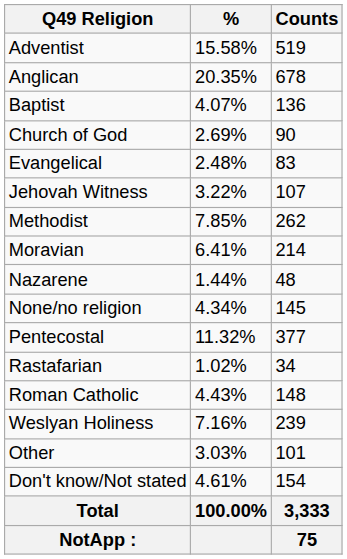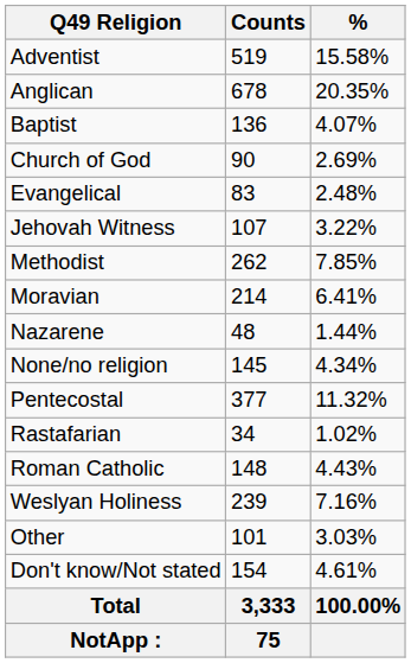 <table class="wikitable sortable">
 <tr>
 <th>Q49 Religion</th>
+<th>Counts</th>
 <th>%</th>
-<th>Counts</th>
 </tr>
 <tr>
 <td>Adventist</td>
+<td>519</td>
 <td>15.58%</td>
-<td>519</td>
 </tr>
 <tr>
 <td>Anglican</td>
+<td>678</td>
 <td>20.35%</td>
-<td>678</td>
 </tr>
 <tr>
 <td>Baptist</td>
+<td>136</td>
 <td>4.07%</td>
-<td>136</td>
 </tr>
 <tr>
 <td>Church of God</td>
+<td>90</td>
 <td>2.69%</td>
-<td>90</td>
 </tr>
 <tr>
 <td>Evangelical</td>
+<td>83</td>
 <td>2.48%</td>
-<td>83</td>
 </tr>
 <tr>
 <td>Jehovah Witness</td>
+<td>107</td>
 <td>3.22%</td>
-<td>107</td>
 </tr>
 <tr>
 <td>Methodist</td>
+<td>262</td>
 <td>7.85%</td>
-<td>262</td>
 </tr>
 <tr>
 <td>Moravian</td>
+<td>214</td>
 <td>6.41%</td>
-<td>214</td>
 </tr>
 <tr>
 <td>Nazarene</td>
+<td>48</td>
 <td>1.44%</td>
-<td>48</td>
 </tr>
 <tr>
 <td>None/no religion</td>
+<td>145</td>
 <td>4.34%</td>
-<td>145</td>
 </tr>
 <tr>
 <td>Pentecostal</td>
+<td>377</td>
 <td>11.32%</td>
-<td>377</td>
 </tr>
 <tr>
 <td>Rastafarian</td>
+<td>34</td>
 <td>1.02%</td>
-<td>34</td>
 </tr>
 <tr>
 <td>Roman Catholic</td>
+<td>148</td>
 <td>4.43%</td>
-<td>148</td>
 </tr>
 <tr>
 <td>Weslyan Holiness</td>
+<td>239</td>
 <td>7.16%</td>
-<td>239</td>
 </tr>
 <tr>
 <td>Other</td>
+<td>101</td>
 <td>3.03%</td>
-<td>101</td>
 </tr>
 <tr>
 <td>Don't know/Not stated</td>
+<td>154</td>
 <td>4.61%</td>
-<td>154</td>
 </tr>
 <tr>
 <th>Total</th>
+<th>3,333</th>
 <th>100.00%</th>
-<th>3,333</th>
 </tr>
 <tr>
 <th>NotApp :</th>
+<th>75</th>
 <th></th>
-<th>75</th>
 </tr>
 </table>
